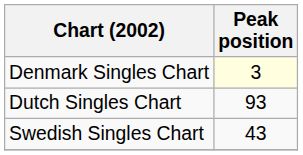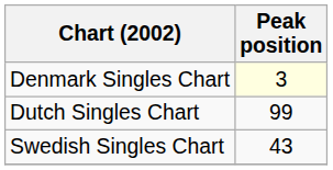 <table class="wikitable">
 <tr>
 <th align="left">Chart (2002)</th>
 <th align="left">Peak<br>position</th>
 </tr>
 <tr>
 <td>Denmark Singles Chart</td>
 <td align="center" style="background: lightyellow;">3</td>
 </tr>
 <tr>
 <td>Dutch Singles Chart</td>
-<td align="center">93</td>
+<td align="center">99</td>
 </tr>
 <tr>
 <td>Swedish Singles Chart</td>
 <td align="center">43</td>
 </tr>
 <tr>
 </tr>
 </table>
